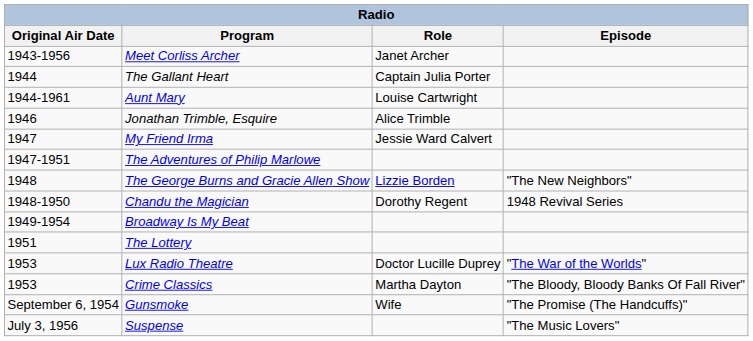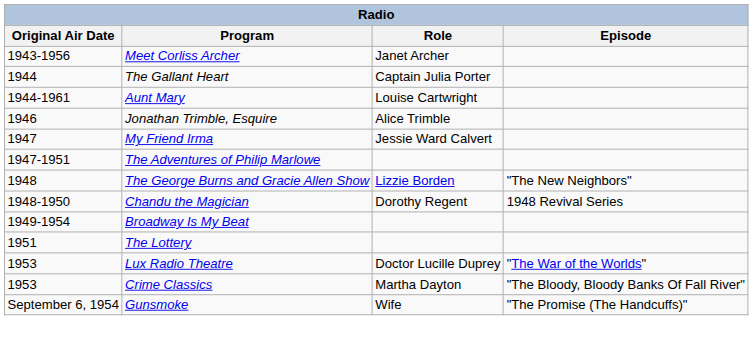 <table class="wikitable" style="font-size: 90%;">
 <tr>
 <th colspan="4" style="background: LightSteelBlue;">Radio</th>
 </tr>
 <tr>
 <th>Original Air Date</th>
 <th>Program</th>
 <th>Role</th>
 <th>Episode</th>
 </tr>
 <tr>
 <td>1943-1956</td>
 <td><em><a href='#'>Meet Corliss Archer</a></em></td>
 <td>Janet Archer</td>
 <td></td>
 </tr>
 <tr>
 <td>1944</td>
 <td><em>The Gallant Heart</em></td>
 <td>Captain Julia Porter</td>
 <td></td>
 </tr>
 <tr>
 <td>1944-1961</td>
 <td><em><a href='#'>Aunt Mary</a></em></td>
 <td>Louise Cartwright</td>
 <td></td>
 </tr>
 <tr>
 <td>1946</td>
 <td><em>Jonathan Trimble, Esquire</em></td>
 <td>Alice Trimble</td>
 <td></td>
 </tr>
 <tr>
 <td>1947</td>
 <td><em><a href='#'>My Friend Irma</a></em></td>
 <td>Jessie Ward Calvert</td>
 <td></td>
 </tr>
 <tr>
 <td>1947-1951</td>
 <td><em><a href='#'>The Adventures of Philip Marlowe</a></em></td>
 <td></td>
 <td></td>
 </tr>
 <tr>
 <td>1948</td>
 <td><em><a href='#'>The George Burns and Gracie Allen Show</a></em></td>
 <td><a href='#'>Lizzie Borden</a></td>
 <td>"The New Neighbors"</td>
 </tr>
 <tr>
 <td>1948-1950</td>
 <td><em><a href='#'>Chandu the Magician</a></em></td>
 <td>Dorothy Regent</td>
 <td>1948 Revival Series</td>
 </tr>
 <tr>
 <td>1949-1954</td>
 <td><em><a href='#'>Broadway Is My Beat</a></em></td>
 <td></td>
 <td></td>
 </tr>
 <tr>
 <td>1951</td>
 <td><em><a href='#'>The Lottery</a></em></td>
 <td></td>
 <td></td>
 </tr>
 <tr>
 <td>1953</td>
 <td><em><a href='#'>Lux Radio Theatre</a></em></td>
 <td>Doctor Lucille Duprey</td>
 <td>"<a href='#'>The War of the Worlds</a>"</td>
 </tr>
 <tr>
 <td>1953</td>
 <td><em><a href='#'>Crime Classics</a></em></td>
 <td>Martha Dayton</td>
 <td>"The Bloody, Bloody Banks Of Fall River"</td>
 </tr>
 <tr>
 <td>September 6, 1954</td>
 <td><em><a href='#'>Gunsmoke</a></em></td>
 <td>Wife</td>
 <td>"The Promise (The Handcuffs)"</td>
 </tr>
-<tr>
-<td>July 3, 1956</td>
-<td><em><a href='#'>Suspense</a></em></td>
-<td></td>
-<td>"The Music Lovers"</td>
-</tr>
 </table>
